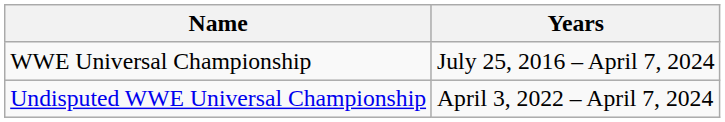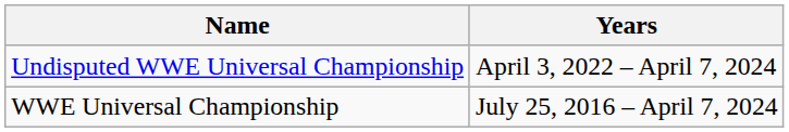 <table class="wikitable">
 <tr>
 <th>Name</th>
 <th>Years</th>
 </tr>
 <tr>
+<td><a href='#'>Undisputed WWE Universal Championship</a></td>
+<td>April 3, 2022 – April 7, 2024</td>
+</tr>
+<tr>
 <td>WWE Universal Championship</td>
 <td>July 25, 2016 – April 7, 2024</td>
 </tr>
-<tr>
-<td><a href='#'>Undisputed WWE Universal Championship</a></td>
-<td>April 3, 2022 – April 7, 2024</td>
-</tr>
 </table>
